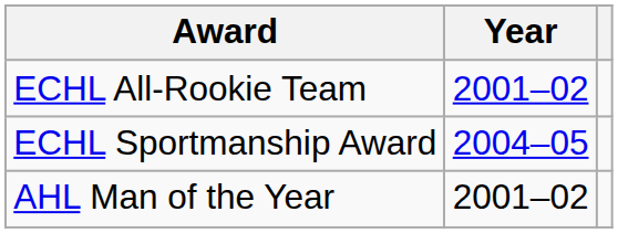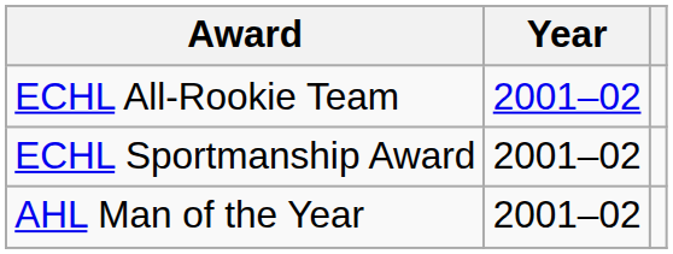 <table class="wikitable">
 <tr>
 <th>Award</th>
 <th>Year</th>
 <th></th>
 </tr>
 <tr>
 <td><a href='#'>ECHL</a> All-Rookie Team</td>
 <td><a href='#'>2001–02</a></td>
 <td></td>
 </tr>
 <tr>
 <td><a href='#'>ECHL</a> Sportmanship Award</td>
-<td><a href='#'>2004–05</a></td>
+<td>2001–02</td>
 <td></td>
 </tr>
 <tr>
 <td><a href='#'>AHL</a> Man of the Year</td>
 <td>2001–02</td>
 <td></td>
 </tr>
 </table>
